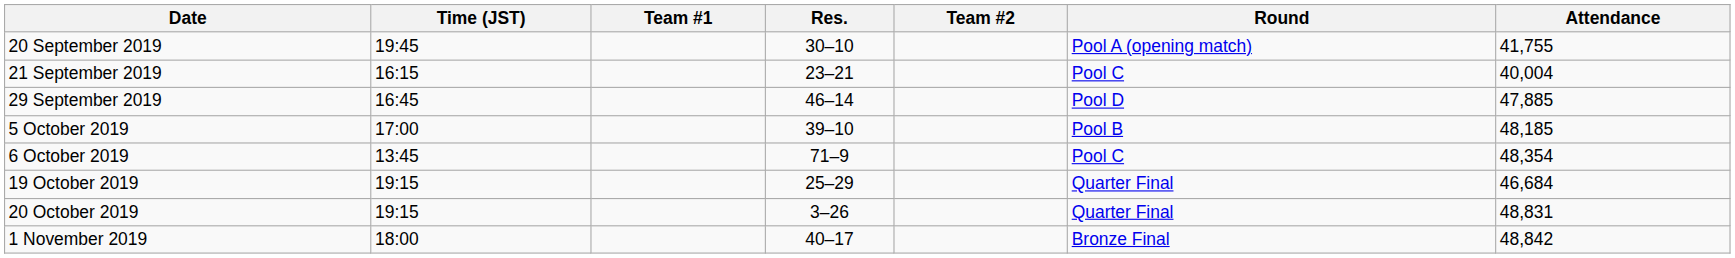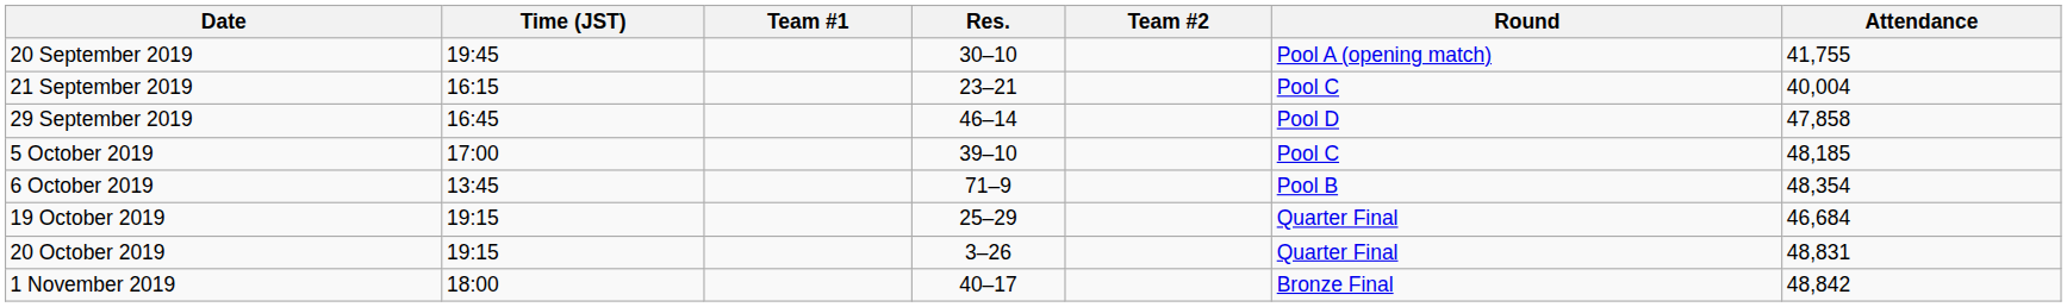 <table class="wikitable" style="text-align: left;" width="100%">
 <tr>
 <th>Date</th>
 <th>Time (JST)</th>
 <th>Team #1</th>
 <th>Res.</th>
 <th>Team #2</th>
 <th>Round</th>
 <th>Attendance</th>
 </tr>
 <tr>
 <td>20 September 2019</td>
 <td>19:45</td>
 <td></td>
 <td style="text-align:center;">30–10</td>
 <td></td>
 <td><a href='#'>Pool A (opening match)</a></td>
 <td>41,755</td>
 </tr>
 <tr>
 <td>21 September 2019</td>
 <td>16:15</td>
 <td></td>
 <td style="text-align:center;">23–21</td>
 <td></td>
 <td><a href='#'>Pool C</a></td>
 <td>40,004</td>
 </tr>
 <tr>
 <td>29 September 2019</td>
 <td>16:45</td>
 <td></td>
 <td style="text-align:center;">46–14</td>
 <td></td>
 <td><a href='#'>Pool D</a></td>
-<td>47,885</td>
+<td>47,858</td>
 </tr>
 <tr>
 <td>5 October 2019</td>
 <td>17:00</td>
 <td></td>
 <td style="text-align:center;">39–10</td>
 <td></td>
-<td><a href='#'>Pool B</a></td>
+<td><a href='#'>Pool C</a></td>
 <td>48,185</td>
 </tr>
 <tr>
 <td>6 October 2019</td>
 <td>13:45</td>
 <td></td>
 <td style="text-align:center;">71–9</td>
 <td></td>
-<td><a href='#'>Pool C</a></td>
+<td><a href='#'>Pool B</a></td>
 <td>48,354</td>
 </tr>
 <tr>
 <td>19 October 2019</td>
 <td>19:15</td>
 <td></td>
 <td style="text-align:center;">25–29</td>
 <td></td>
 <td><a href='#'>Quarter Final</a></td>
 <td>46,684</td>
 </tr>
 <tr>
 <td>20 October 2019</td>
 <td>19:15</td>
 <td></td>
 <td style="text-align:center;">3–26</td>
 <td></td>
 <td><a href='#'>Quarter Final</a></td>
 <td>48,831</td>
 </tr>
 <tr>
 <td>1 November 2019</td>
 <td>18:00</td>
 <td></td>
 <td style="text-align:center;">40–17</td>
 <td></td>
 <td><a href='#'>Bronze Final</a></td>
 <td>48,842</td>
 </tr>
 </table>
